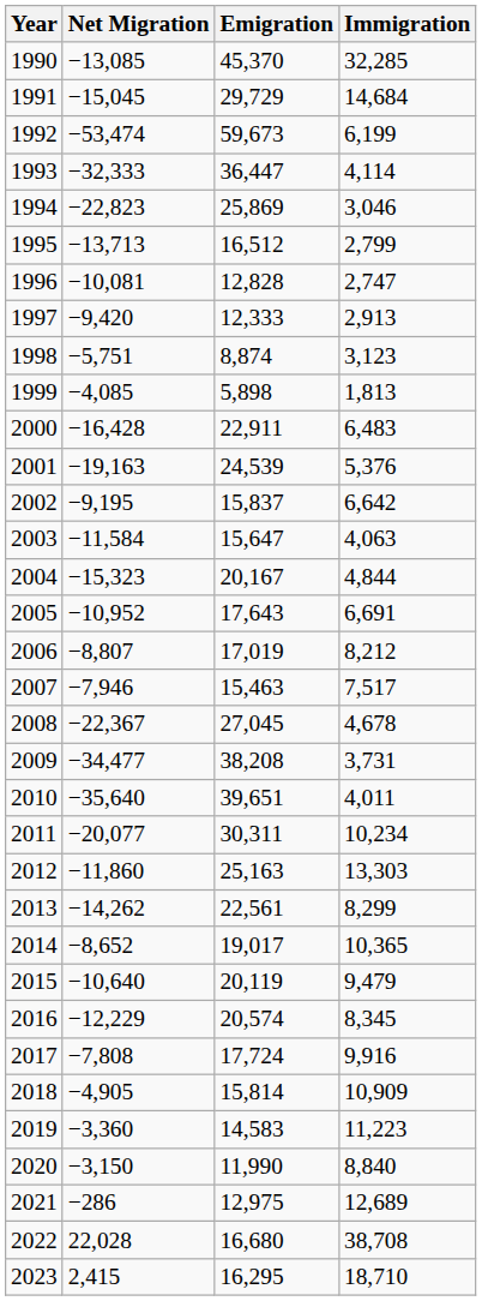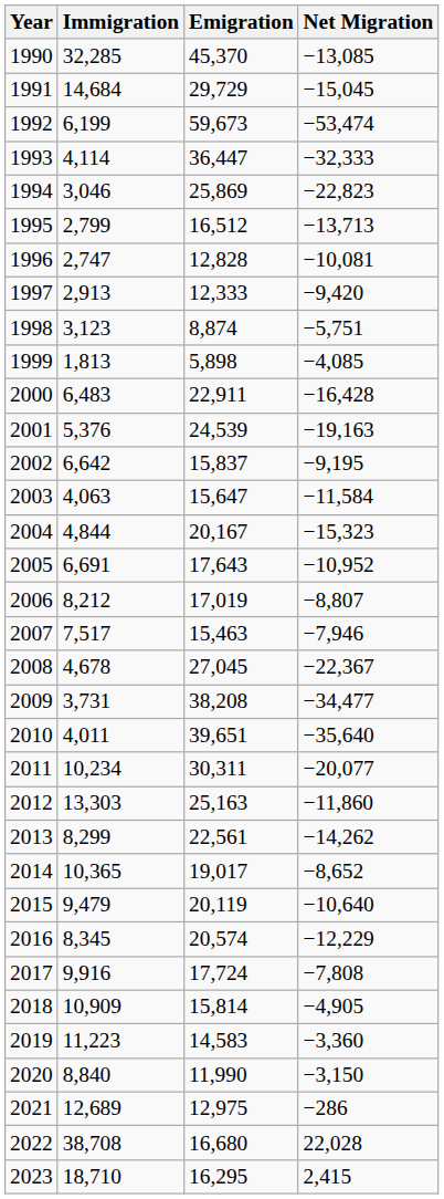 <table class="wikitable">
 <tr>
 <th>Year</th>
+<th>Immigration</th>
+<th>Emigration</th>
 <th>Net Migration</th>
-<th>Emigration</th>
-<th>Immigration</th>
 </tr>
 <tr>
 <td>1990</td>
+<td>32,285</td>
+<td>45,370</td>
 <td>−13,085</td>
-<td>45,370</td>
-<td>32,285</td>
 </tr>
 <tr>
 <td>1991</td>
+<td>14,684</td>
+<td>29,729</td>
 <td>−15,045</td>
-<td>29,729</td>
-<td>14,684</td>
 </tr>
 <tr>
 <td>1992</td>
+<td>6,199</td>
+<td>59,673</td>
 <td>−53,474</td>
-<td>59,673</td>
-<td>6,199</td>
 </tr>
 <tr>
 <td>1993</td>
+<td>4,114</td>
+<td>36,447</td>
 <td>−32,333</td>
-<td>36,447</td>
-<td>4,114</td>
 </tr>
 <tr>
 <td>1994</td>
+<td>3,046</td>
+<td>25,869</td>
 <td>−22,823</td>
-<td>25,869</td>
-<td>3,046</td>
 </tr>
 <tr>
 <td>1995</td>
+<td>2,799</td>
+<td>16,512</td>
 <td>−13,713</td>
-<td>16,512</td>
-<td>2,799</td>
 </tr>
 <tr>
 <td>1996</td>
+<td>2,747</td>
+<td>12,828</td>
 <td>−10,081</td>
-<td>12,828</td>
-<td>2,747</td>
 </tr>
 <tr>
 <td>1997</td>
+<td>2,913</td>
+<td>12,333</td>
 <td>−9,420</td>
-<td>12,333</td>
-<td>2,913</td>
 </tr>
 <tr>
 <td>1998</td>
+<td>3,123</td>
+<td>8,874</td>
 <td>−5,751</td>
-<td>8,874</td>
-<td>3,123</td>
 </tr>
 <tr>
 <td>1999</td>
+<td>1,813</td>
+<td>5,898</td>
 <td>−4,085</td>
-<td>5,898</td>
-<td>1,813</td>
 </tr>
 <tr>
 <td>2000</td>
+<td>6,483</td>
+<td>22,911</td>
 <td>−16,428</td>
-<td>22,911</td>
-<td>6,483</td>
 </tr>
 <tr>
 <td>2001</td>
+<td>5,376</td>
+<td>24,539</td>
 <td>−19,163</td>
-<td>24,539</td>
-<td>5,376</td>
 </tr>
 <tr>
 <td>2002</td>
+<td>6,642</td>
+<td>15,837</td>
 <td>−9,195</td>
-<td>15,837</td>
-<td>6,642</td>
 </tr>
 <tr>
 <td>2003</td>
+<td>4,063</td>
+<td>15,647</td>
 <td>−11,584</td>
-<td>15,647</td>
-<td>4,063</td>
 </tr>
 <tr>
 <td>2004</td>
+<td>4,844</td>
+<td>20,167</td>
 <td>−15,323</td>
-<td>20,167</td>
-<td>4,844</td>
 </tr>
 <tr>
 <td>2005</td>
+<td>6,691</td>
+<td>17,643</td>
 <td>−10,952</td>
-<td>17,643</td>
-<td>6,691</td>
 </tr>
 <tr>
 <td>2006</td>
+<td>8,212</td>
+<td>17,019</td>
 <td>−8,807</td>
-<td>17,019</td>
-<td>8,212</td>
 </tr>
 <tr>
 <td>2007</td>
+<td>7,517</td>
+<td>15,463</td>
 <td>−7,946</td>
-<td>15,463</td>
-<td>7,517</td>
 </tr>
 <tr>
 <td>2008</td>
+<td>4,678</td>
+<td>27,045</td>
 <td>−22,367</td>
-<td>27,045</td>
-<td>4,678</td>
 </tr>
 <tr>
 <td>2009</td>
+<td>3,731</td>
+<td>38,208</td>
 <td>−34,477</td>
-<td>38,208</td>
-<td>3,731</td>
 </tr>
 <tr>
 <td>2010</td>
+<td>4,011</td>
+<td>39,651</td>
 <td>−35,640</td>
-<td>39,651</td>
-<td>4,011</td>
 </tr>
 <tr>
 <td>2011</td>
+<td>10,234</td>
+<td>30,311</td>
 <td>−20,077</td>
-<td>30,311</td>
-<td>10,234</td>
 </tr>
 <tr>
 <td>2012</td>
+<td>13,303</td>
+<td>25,163</td>
 <td>−11,860</td>
-<td>25,163</td>
-<td>13,303</td>
 </tr>
 <tr>
 <td>2013</td>
+<td>8,299</td>
+<td>22,561</td>
 <td>−14,262</td>
-<td>22,561</td>
-<td>8,299</td>
 </tr>
 <tr>
 <td>2014</td>
+<td>10,365</td>
+<td>19,017</td>
 <td>−8,652</td>
-<td>19,017</td>
-<td>10,365</td>
 </tr>
 <tr>
 <td>2015</td>
+<td>9,479</td>
+<td>20,119</td>
 <td>−10,640</td>
-<td>20,119</td>
-<td>9,479</td>
 </tr>
 <tr>
 <td>2016</td>
+<td>8,345</td>
+<td>20,574</td>
 <td>−12,229</td>
-<td>20,574</td>
-<td>8,345</td>
 </tr>
 <tr>
 <td>2017</td>
+<td>9,916</td>
+<td>17,724</td>
 <td>−7,808</td>
-<td>17,724</td>
-<td>9,916</td>
 </tr>
 <tr>
 <td>2018</td>
+<td>10,909</td>
+<td>15,814</td>
 <td>−4,905</td>
-<td>15,814</td>
-<td>10,909</td>
 </tr>
 <tr>
 <td>2019</td>
+<td>11,223</td>
+<td>14,583</td>
 <td>−3,360</td>
-<td>14,583</td>
-<td>11,223</td>
 </tr>
 <tr>
 <td>2020</td>
+<td>8,840</td>
+<td>11,990</td>
 <td>−3,150</td>
-<td>11,990</td>
-<td>8,840</td>
 </tr>
 <tr>
 <td>2021</td>
+<td>12,689</td>
+<td>12,975</td>
 <td>−286</td>
-<td>12,975</td>
-<td>12,689</td>
 </tr>
 <tr>
 <td>2022</td>
+<td>38,708</td>
+<td>16,680</td>
 <td>22,028</td>
-<td>16,680</td>
-<td>38,708</td>
 </tr>
 <tr>
 <td>2023</td>
+<td>18,710</td>
+<td>16,295</td>
 <td>2,415</td>
-<td>16,295</td>
-<td>18,710</td>
 </tr>
 </table>
